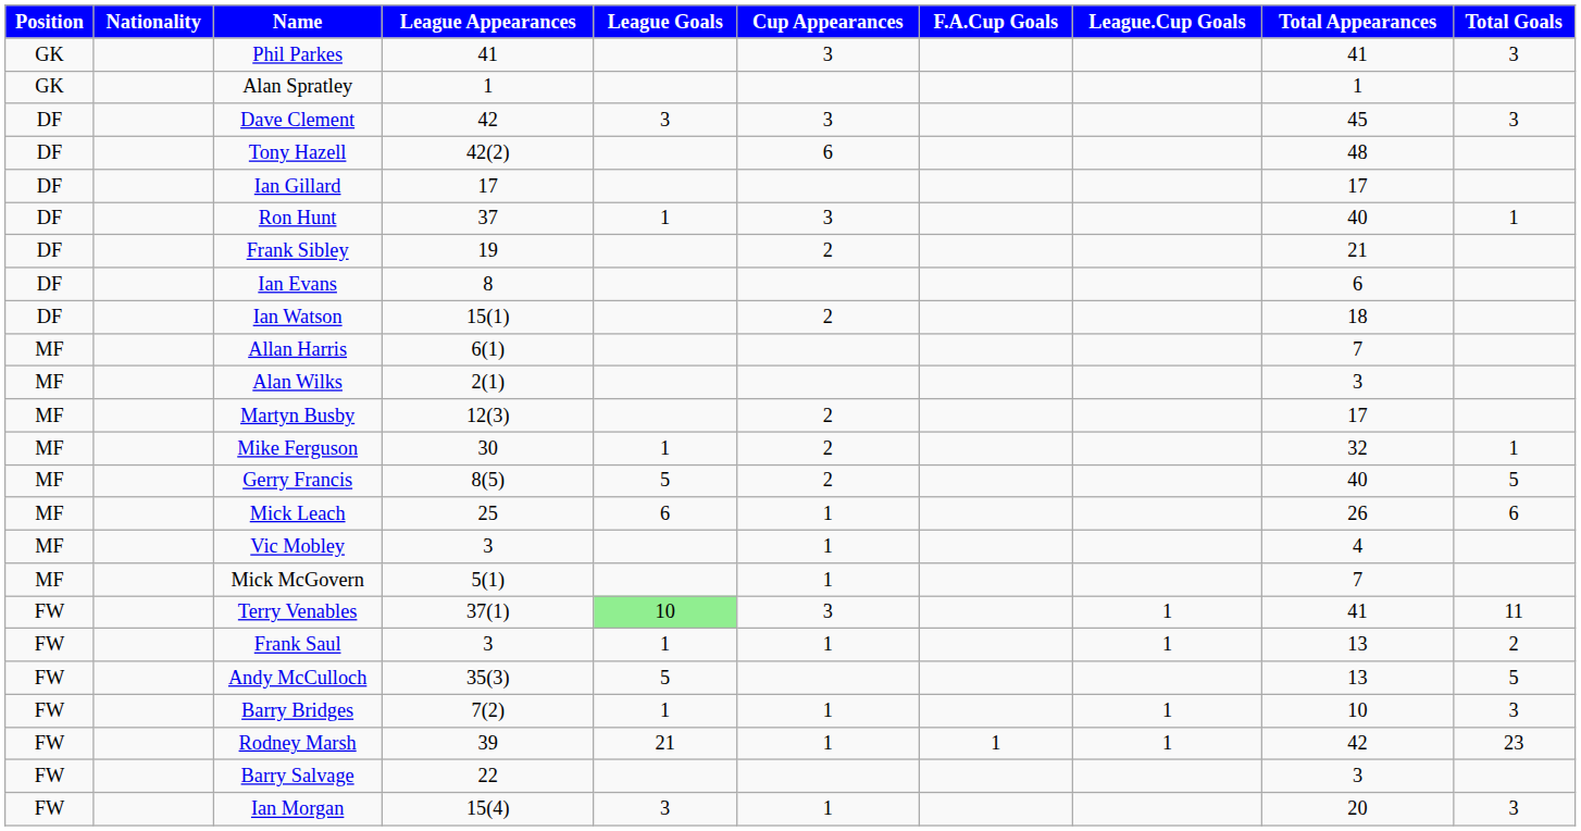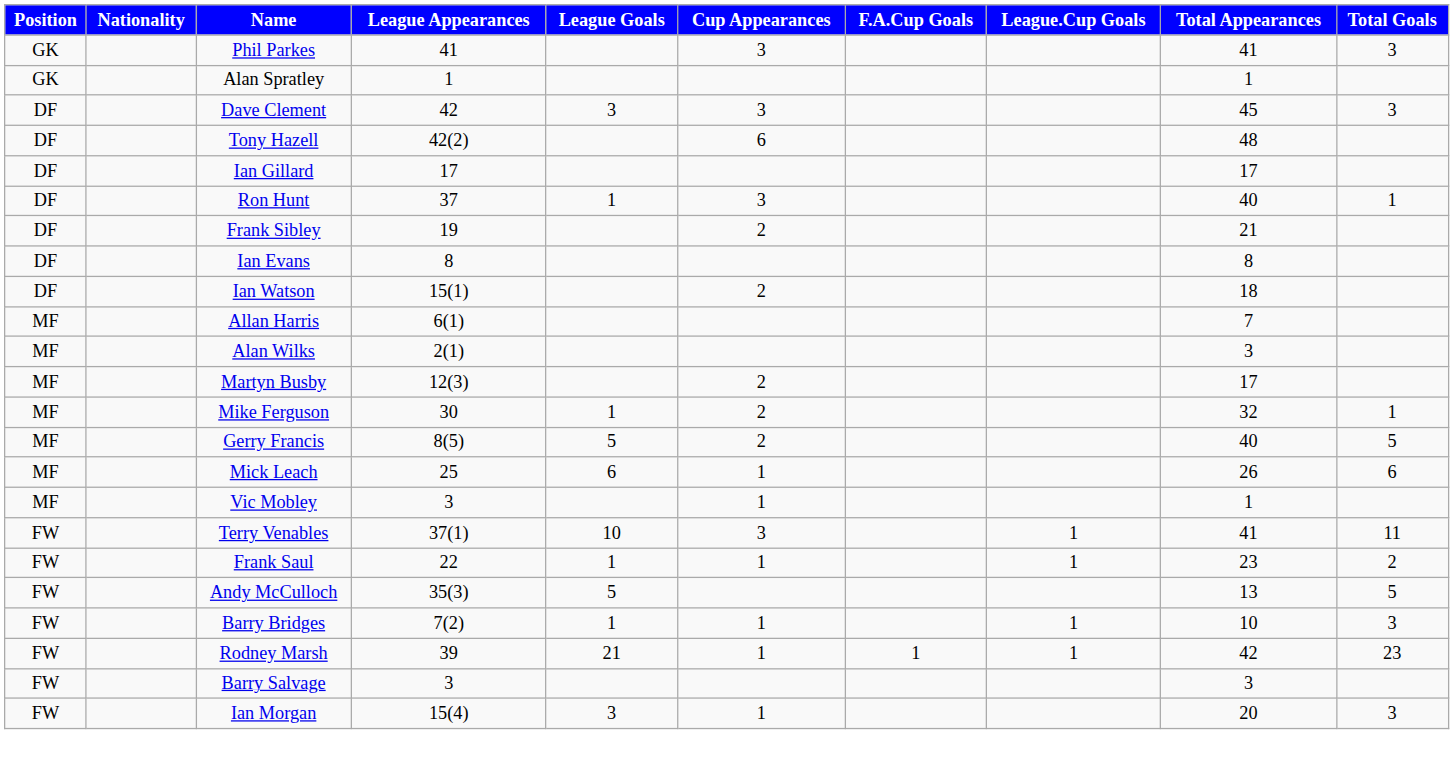 <table class="wikitable" style="text-align:center; font-size:90%; width:90%;">
 <tr>
 <th style="background:#0000FF; color:white; text-align:center;">Position</th>
 <th style="background:#0000FF; color:white; text-align:center;">Nationality</th>
 <th style="background:#0000FF; color:white; text-align:center;">Name</th>
 <th style="background:#0000FF; color:white; text-align:center;">League Appearances</th>
 <th style="background:#0000FF; color:white; text-align:center;">League Goals</th>
 <th style="background:#0000FF; color:white; text-align:center;">Cup Appearances</th>
 <th style="background:#0000FF; color:white; text-align:center;">F.A.Cup Goals</th>
 <th style="background:#0000FF; color:white; text-align:center;">League.Cup Goals</th>
 <th style="background:#0000FF; color:white; text-align:center;">Total Appearances</th>
 <th style="background:#0000FF; color:white; text-align:center;">Total Goals</th>
 </tr>
 <tr>
 <td>GK</td>
 <td></td>
 <td><a href='#'>Phil Parkes</a></td>
 <td>41</td>
 <td></td>
 <td>3</td>
 <td></td>
 <td></td>
 <td>41</td>
 <td>3</td>
 </tr>
 <tr>
 <td>GK</td>
 <td></td>
 <td>Alan Spratley</td>
 <td>1</td>
 <td></td>
 <td></td>
 <td></td>
 <td></td>
 <td>1</td>
 <td></td>
 </tr>
 <tr>
 <td>DF</td>
 <td></td>
 <td><a href='#'>Dave Clement</a></td>
 <td>42</td>
 <td>3</td>
 <td>3</td>
 <td></td>
 <td></td>
 <td>45</td>
 <td>3</td>
 </tr>
 <tr>
 <td>DF</td>
 <td></td>
 <td><a href='#'>Tony Hazell</a></td>
 <td>42(2)</td>
 <td></td>
 <td>6</td>
 <td></td>
 <td></td>
 <td>48</td>
 <td></td>
 </tr>
 <tr>
 <td>DF</td>
 <td></td>
 <td><a href='#'>Ian Gillard</a></td>
 <td>17</td>
 <td></td>
 <td></td>
 <td></td>
 <td></td>
 <td>17</td>
 <td></td>
 </tr>
 <tr>
 <td>DF</td>
 <td></td>
 <td><a href='#'>Ron Hunt</a></td>
 <td>37</td>
 <td>1</td>
 <td>3</td>
 <td></td>
 <td></td>
 <td>40</td>
 <td>1</td>
 </tr>
 <tr>
 <td>DF</td>
 <td></td>
 <td><a href='#'>Frank Sibley</a></td>
 <td>19</td>
 <td></td>
 <td>2</td>
 <td></td>
 <td></td>
 <td>21</td>
 <td></td>
 </tr>
 <tr>
 <td>DF</td>
 <td></td>
 <td><a href='#'>Ian Evans</a></td>
 <td>8</td>
 <td></td>
 <td></td>
 <td></td>
 <td></td>
-<td>6</td>
+<td>8</td>
 <td></td>
 </tr>
 <tr>
 <td>DF</td>
 <td></td>
 <td><a href='#'>Ian Watson</a></td>
 <td>15(1)</td>
 <td></td>
 <td>2</td>
 <td></td>
 <td></td>
 <td>18</td>
 <td></td>
 </tr>
 <tr>
 <td>MF</td>
 <td></td>
 <td><a href='#'>Allan Harris</a></td>
 <td>6(1)</td>
 <td></td>
 <td></td>
 <td></td>
 <td></td>
 <td>7</td>
 <td></td>
 </tr>
 <tr>
 <td>MF</td>
 <td></td>
 <td><a href='#'>Alan Wilks</a></td>
 <td>2(1)</td>
 <td></td>
 <td></td>
 <td></td>
 <td></td>
 <td>3</td>
 <td></td>
 </tr>
 <tr>
 <td>MF</td>
 <td></td>
 <td><a href='#'>Martyn Busby</a></td>
 <td>12(3)</td>
 <td></td>
 <td>2</td>
 <td></td>
 <td></td>
 <td>17</td>
 <td></td>
 </tr>
 <tr>
 <td>MF</td>
 <td></td>
 <td><a href='#'>Mike Ferguson</a></td>
 <td>30</td>
 <td>1</td>
 <td>2</td>
 <td></td>
 <td></td>
 <td>32</td>
 <td>1</td>
 </tr>
 <tr>
 <td>MF</td>
 <td></td>
 <td><a href='#'>Gerry Francis</a></td>
 <td>8(5)</td>
 <td>5</td>
 <td>2</td>
 <td></td>
 <td></td>
 <td>40</td>
 <td>5</td>
 </tr>
 <tr>
 <td>MF</td>
 <td></td>
 <td><a href='#'>Mick Leach</a></td>
 <td>25</td>
 <td>6</td>
 <td>1</td>
 <td></td>
 <td></td>
 <td>26</td>
 <td>6</td>
 </tr>
 <tr>
 <td>MF</td>
 <td></td>
 <td><a href='#'>Vic Mobley</a></td>
 <td>3</td>
 <td></td>
 <td>1</td>
 <td></td>
 <td></td>
-<td>4</td>
-<td></td>
-</tr>
-<tr>
-<td>MF</td>
-<td></td>
-<td>Mick McGovern</td>
-<td>5(1)</td>
-<td></td>
 <td>1</td>
-<td></td>
-<td></td>
-<td>7</td>
 <td></td>
 </tr>
 <tr>
 <td>FW</td>
 <td></td>
 <td><a href='#'>Terry Venables</a></td>
 <td>37(1)</td>
-<td style="background: lightgreen;">10</td>
+<td>10</td>
 <td>3</td>
 <td></td>
 <td>1</td>
 <td>41</td>
 <td>11</td>
 </tr>
 <tr>
 <td>FW</td>
 <td></td>
 <td><a href='#'>Frank Saul</a></td>
-<td>3</td>
+<td>22</td>
 <td>1</td>
 <td>1</td>
 <td></td>
 <td>1</td>
-<td>13</td>
+<td>23</td>
 <td>2</td>
 </tr>
 <tr>
 <td>FW</td>
 <td></td>
 <td><a href='#'>Andy McCulloch</a></td>
 <td>35(3)</td>
 <td>5</td>
 <td></td>
 <td></td>
 <td></td>
 <td>13</td>
 <td>5</td>
 </tr>
 <tr>
 <td>FW</td>
 <td></td>
 <td><a href='#'>Barry Bridges</a></td>
 <td>7(2)</td>
 <td>1</td>
 <td>1</td>
 <td></td>
 <td>1</td>
 <td>10</td>
 <td>3</td>
 </tr>
 <tr>
 <td>FW</td>
 <td></td>
 <td><a href='#'>Rodney Marsh</a></td>
 <td>39</td>
 <td>21</td>
 <td>1</td>
 <td>1</td>
 <td>1</td>
 <td>42</td>
 <td>23</td>
 </tr>
 <tr>
 <td>FW</td>
 <td></td>
 <td><a href='#'>Barry Salvage</a></td>
-<td>22</td>
+<td>3</td>
 <td></td>
 <td></td>
 <td></td>
 <td></td>
 <td>3</td>
 <td></td>
 </tr>
 <tr>
 <td>FW</td>
 <td></td>
 <td><a href='#'>Ian Morgan</a></td>
 <td>15(4)</td>
 <td>3</td>
 <td>1</td>
 <td></td>
 <td></td>
 <td>20</td>
 <td>3</td>
 </tr>
 </table>
